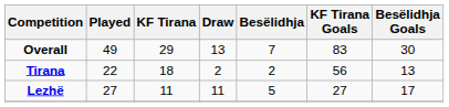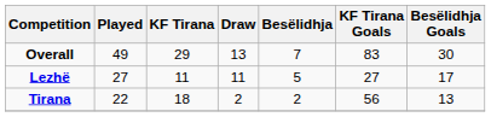 <table class=wikitable style="text-align:center">
 <tr>
 <th>Competition</th>
 <th>Played</th>
 <th>KF Tirana</th>
 <th>Draw</th>
 <th>Besëlidhja</th>
 <th>KF Tirana <br> Goals</th>
 <th>Besëlidhja <br> Goals</th>
 </tr>
 <tr>
 <td><strong>Overall</strong></td>
 <td>49</td>
 <td>29</td>
 <td>13</td>
 <td>7</td>
 <td>83</td>
 <td>30</td>
 </tr>
 <tr>
+<td><strong><a href='#'>Lezhë</a></strong></td>
+<td>27</td>
+<td>11</td>
+<td>11</td>
+<td>5</td>
+<td>27</td>
+<td>17</td>
+</tr>
+<tr>
 <td><strong><a href='#'>Tirana</a></strong></td>
 <td>22</td>
 <td>18</td>
 <td>2</td>
 <td>2</td>
 <td>56</td>
 <td>13</td>
 </tr>
 <tr>
-<td><strong><a href='#'>Lezhë</a></strong></td>
-<td>27</td>
-<td>11</td>
-<td>11</td>
-<td>5</td>
-<td>27</td>
-<td>17</td>
-</tr>
-<tr>
 </tr>
 </table>
